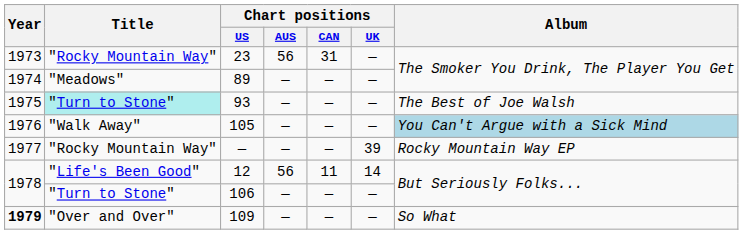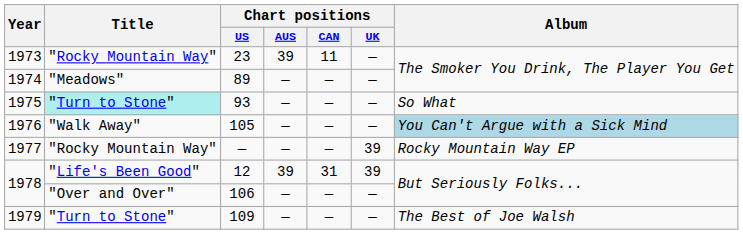 <table class="wikitable">
 <tr>
 <th rowspan="2">Year</th>
 <th rowspan="2">Title</th>
 <th colspan="4">Chart positions</th>
 <th rowspan="2">Album</th>
 </tr>
 <tr style="font-size:smaller;">
 <th width="35"><a href='#'>US</a></th>
 <th width="35"><a href='#'>AUS</a><br></th>
 <th width="35"><a href='#'>CAN</a><br></th>
 <th width="35"><a href='#'>UK</a><br></th>
 </tr>
 <tr>
 <td>1973</td>
 <td>"<a href='#'>Rocky Mountain Way</a>"</td>
 <td style="text-align:center;">23</td>
-<td style="text-align:center;">56</td>
-<td style="text-align:center;">31</td>
+<td style="text-align:center;">39</td>
+<td style="text-align:center;">11</td>
 <td style="text-align:center;">—</td>
 <td rowspan="2"><em>The Smoker You Drink, The Player You Get</em></td>
 </tr>
 <tr>
 <td>1974</td>
 <td>"Meadows"</td>
 <td style="text-align:center;">89</td>
 <td style="text-align:center;">—</td>
 <td style="text-align:center;">—</td>
 <td style="text-align:center;">—</td>
 </tr>
 <tr>
 <td>1975</td>
 <td style="background: paleturquoise;">"<a href='#'>Turn to Stone</a>"</td>
 <td style="text-align:center;">93</td>
 <td style="text-align:center;">—</td>
 <td style="text-align:center;">—</td>
 <td style="text-align:center;">—</td>
-<td><em>The Best of Joe Walsh</em></td>
+<td><em>So What</em></td>
 </tr>
 <tr>
 <td>1976</td>
 <td>"Walk Away"</td>
 <td style="text-align:center;">105</td>
 <td style="text-align:center;">—</td>
 <td style="text-align:center;">—</td>
 <td style="text-align:center;">—</td>
 <td style="background: lightblue;"><em>You Can't Argue with a Sick Mind</em></td>
 </tr>
 <tr>
 <td>1977</td>
 <td>"Rocky Mountain Way"</td>
 <td style="text-align:center;">—</td>
 <td style="text-align:center;">—</td>
 <td style="text-align:center;">—</td>
 <td style="text-align:center;">39</td>
 <td><em>Rocky Mountain Way EP</em></td>
 </tr>
 <tr>
 <td rowspan="2">1978</td>
 <td>"<a href='#'>Life's Been Good</a>"</td>
 <td style="text-align:center;">12</td>
-<td style="text-align:center;">56</td>
-<td style="text-align:center;">11</td>
-<td style="text-align:center;">14</td>
+<td style="text-align:center;">39</td>
+<td style="text-align:center;">31</td>
+<td style="text-align:center;">39</td>
 <td rowspan="2"><em>But Seriously Folks...</em></td>
 </tr>
 <tr>
-<td>"<a href='#'>Turn to Stone</a>"</td>
+<td>"Over and Over"</td>
 <td style="text-align:center;">106</td>
 <td style="text-align:center;">—</td>
 <td style="text-align:center;">—</td>
 <td style="text-align:center;">—</td>
 </tr>
 <tr>
-<td><strong>1979</strong></td>
-<td>"Over and Over"</td>
+<td>1979</td>
+<td>"<a href='#'>Turn to Stone</a>"</td>
 <td style="text-align:center;">109</td>
 <td style="text-align:center;">—</td>
 <td style="text-align:center;">—</td>
 <td style="text-align:center;">—</td>
-<td><em>So What</em></td>
+<td><em>The Best of Joe Walsh</em></td>
 </tr>
 </table>
